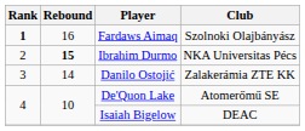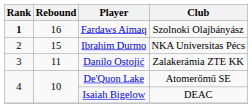 <table class="wikitable sortable" style="text-align:center">
 <tr>
 <th>Rank</th>
 <th>Rebound</th>
 <th>Player</th>
 <th>Club</th>
 </tr>
 <tr>
 <td><strong>1</strong></td>
 <td>16</td>
 <td><a href='#'>Fardaws Aimaq</a></td>
 <td>Szolnoki Olajbányász</td>
 </tr>
 <tr>
 <td>2</td>
-<td><strong>15</strong></td>
+<td>15</td>
 <td><a href='#'>Ibrahim Durmo</a></td>
 <td>NKA Universitas Pécs</td>
 </tr>
 <tr>
 <td>3</td>
-<td>14</td>
+<td>11</td>
 <td><a href='#'>Danilo Ostojić</a></td>
 <td>Zalakerámia ZTE KK</td>
 </tr>
 <tr>
 <td rowspan="2">4</td>
 <td rowspan="2">10</td>
 <td><a href='#'>De'Quon Lake</a></td>
 <td>Atomerőmű SE</td>
 </tr>
 <tr>
 <td><a href='#'>Isaiah Bigelow</a></td>
 <td>DEAC</td>
 </tr>
 <tr>
 </tr>
 </table>
